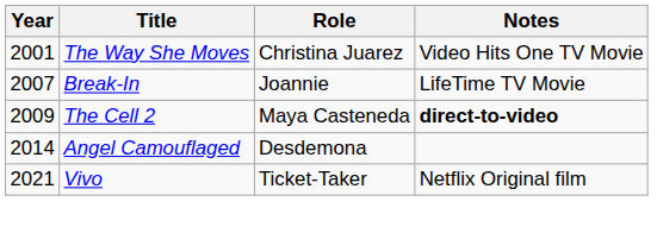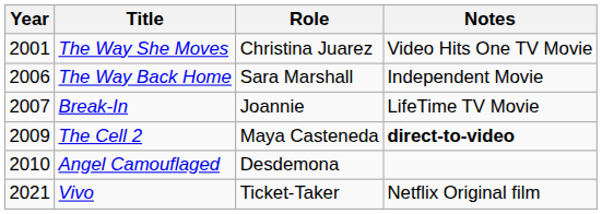 <table class="wikitable sortable">
 <tr>
 <th>Year</th>
 <th>Title</th>
 <th>Role</th>
 <th class="unsortable">Notes</th>
 </tr>
 <tr>
 <td>2001</td>
 <td><em><a href='#'>The Way She Moves</a></em></td>
 <td>Christina Juarez</td>
 <td>Video Hits One TV Movie</td>
 </tr>
 <tr>
+<td>2006</td>
+<td><em><a href='#'>The Way Back Home</a></em></td>
+<td>Sara Marshall</td>
+<td>Independent Movie</td>
+</tr>
+<tr>
 <td>2007</td>
 <td><em><a href='#'>Break-In</a></em></td>
 <td>Joannie</td>
 <td>LifeTime TV Movie</td>
 </tr>
 <tr>
 <td>2009</td>
 <td><em><a href='#'>The Cell 2</a></em></td>
 <td>Maya Casteneda</td>
 <td><strong>direct-to-video</strong></td>
 </tr>
 <tr>
-<td>2014</td>
+<td>2010</td>
 <td><em><a href='#'>Angel Camouflaged</a></em></td>
 <td>Desdemona</td>
 </tr>
 <tr>
 <td>2021</td>
 <td><em><a href='#'>Vivo</a></em></td>
 <td>Ticket-Taker</td>
 <td>Netflix Original film</td>
 </tr>
 </table>
